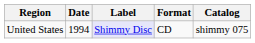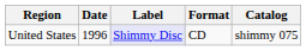 <table class="wikitable">
 <tr>
 <th>Region</th>
 <th>Date</th>
 <th>Label</th>
 <th>Format</th>
 <th>Catalog</th>
 </tr>
 <tr>
 <td>United States</td>
-<td>1994</td>
+<td>1996</td>
 <td style="background: lavender;"><a href='#'>Shimmy Disc</a></td>
 <td>CD</td>
 <td>shimmy 075</td>
 </tr>
 </table>
